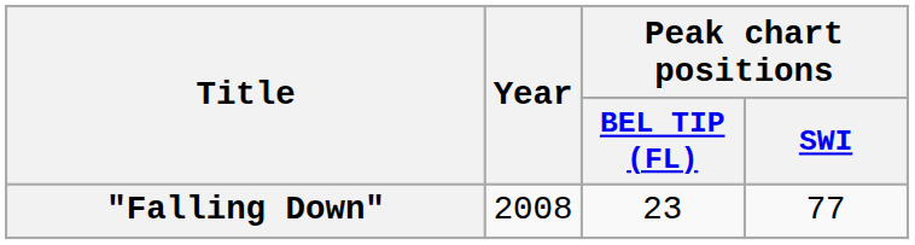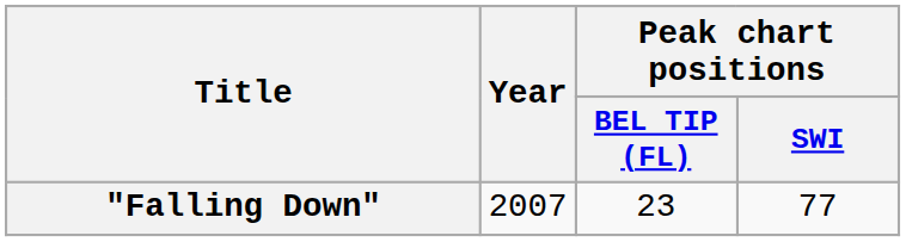 <table class="wikitable plainrowheaders" style="text-align:center;">
 <tr>
 <th scope="col" rowspan="2" style="width:14em;">Title</th>
 <th scope="col" rowspan="2">Year</th>
 <th scope="col" colspan="2">Peak chart positions</th>
 </tr>
 <tr>
 <th style="width:5em;font-size:90%"><a href='#'>BEL TIP<br>(FL)</a><br></th>
 <th style="width:5em;font-size:90%"><a href='#'>SWI</a><br></th>
 </tr>
 <tr>
 <th scope="row">"Falling Down"</th>
-<td>2008</td>
+<td>2007</td>
 <td>23</td>
 <td>77</td>
 </tr>
 </table>
